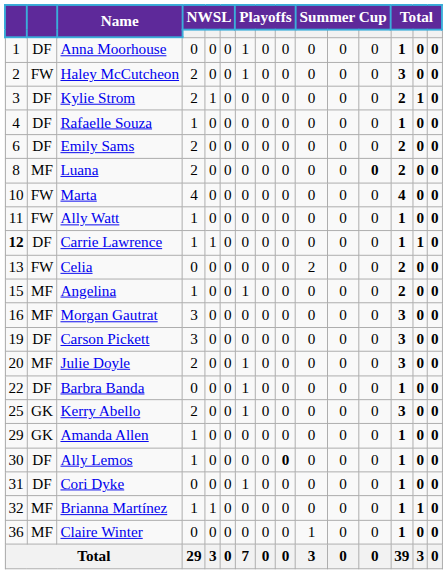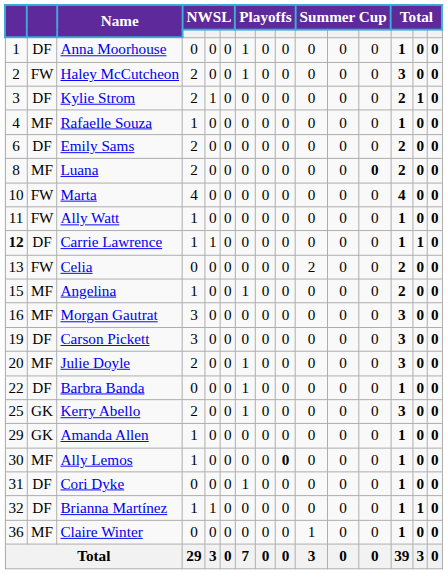 <table class="wikitable sortable" style="text-align:center;">
 <tr>
 <th rowspan="2" style="background:#5E299A; color:white; border:2px solid #3aadd9;"></th>
 <th rowspan="2" style="background:#5E299A; color:white; border:2px solid #3aadd9;"></th>
 <th rowspan="2" style="background:#5E299A; color:white; border:2px solid #3aadd9;">Name</th>
 <th colspan="3" style="background:#5E299A; color:white; border:2px solid #3aadd9;">NWSL</th>
 <th colspan="3" style="background:#5E299A; color:white; border:2px solid #3aadd9;">Playoffs</th>
 <th colspan="3" style="background:#5E299A; color:white; border:2px solid #3aadd9;">Summer Cup</th>
 <th colspan="3" style="background:#5E299A; color:white; border:2px solid #3aadd9;">Total</th>
 </tr>
 <tr>
 <th></th>
 <th></th>
 <th></th>
 <th></th>
 <th></th>
 <th></th>
 <th></th>
 <th></th>
 <th></th>
 <th></th>
 <th></th>
 <th></th>
 </tr>
 <tr>
 <td>1</td>
 <td>DF</td>
 <td align="left"> <a href='#'>Anna Moorhouse</a></td>
 <td>0</td>
 <td>0</td>
 <td>0</td>
 <td>1</td>
 <td>0</td>
 <td>0</td>
 <td>0</td>
 <td>0</td>
 <td>0</td>
 <td><strong>1</strong></td>
 <td><strong>0</strong></td>
 <td><strong>0</strong></td>
 </tr>
 <tr>
 <td>2</td>
 <td>FW</td>
 <td align="left"> <a href='#'>Haley McCutcheon</a></td>
 <td>2</td>
 <td>0</td>
 <td>0</td>
 <td>1</td>
 <td>0</td>
 <td>0</td>
 <td>0</td>
 <td>0</td>
 <td>0</td>
 <td><strong>3</strong></td>
 <td><strong>0</strong></td>
 <td><strong>0</strong></td>
 </tr>
 <tr>
 <td>3</td>
 <td>DF</td>
 <td align="left"> <a href='#'>Kylie Strom</a></td>
 <td>2</td>
 <td>1</td>
 <td>0</td>
 <td>0</td>
 <td>0</td>
 <td>0</td>
 <td>0</td>
 <td>0</td>
 <td>0</td>
 <td><strong>2</strong></td>
 <td><strong>1</strong></td>
 <td><strong>0</strong></td>
 </tr>
 <tr>
 <td>4</td>
-<td>DF</td>
+<td>MF</td>
 <td align="left"> <a href='#'>Rafaelle Souza</a></td>
 <td>1</td>
 <td>0</td>
 <td>0</td>
 <td>0</td>
 <td>0</td>
 <td>0</td>
 <td>0</td>
 <td>0</td>
 <td>0</td>
 <td><strong>1</strong></td>
 <td><strong>0</strong></td>
 <td><strong>0</strong></td>
 </tr>
 <tr>
 <td>6</td>
 <td>DF</td>
 <td align="left"> <a href='#'>Emily Sams</a></td>
 <td>2</td>
 <td>0</td>
 <td>0</td>
 <td>0</td>
 <td>0</td>
 <td>0</td>
 <td>0</td>
 <td>0</td>
 <td>0</td>
 <td><strong>2</strong></td>
 <td><strong>0</strong></td>
 <td><strong>0</strong></td>
 </tr>
 <tr>
 <td>8</td>
 <td>MF</td>
 <td align="left"> <a href='#'>Luana</a></td>
 <td>2</td>
 <td>0</td>
 <td>0</td>
 <td>0</td>
 <td>0</td>
 <td>0</td>
 <td>0</td>
 <td>0</td>
 <td><strong>0</strong></td>
 <td><strong>2</strong></td>
 <td><strong>0</strong></td>
 <td><strong>0</strong></td>
 </tr>
 <tr>
 <td>10</td>
 <td>FW</td>
 <td align="left"> <a href='#'>Marta</a></td>
 <td>4</td>
 <td>0</td>
 <td>0</td>
 <td>0</td>
 <td>0</td>
 <td>0</td>
 <td>0</td>
 <td>0</td>
 <td>0</td>
 <td><strong>4</strong></td>
 <td><strong>0</strong></td>
 <td><strong>0</strong></td>
 </tr>
 <tr>
 <td>11</td>
 <td>FW</td>
 <td align="left"> <a href='#'>Ally Watt</a></td>
 <td>1</td>
 <td>0</td>
 <td>0</td>
 <td>0</td>
 <td>0</td>
 <td>0</td>
 <td>0</td>
 <td>0</td>
 <td>0</td>
 <td><strong>1</strong></td>
 <td><strong>0</strong></td>
 <td><strong>0</strong></td>
 </tr>
 <tr>
 <td><strong>12</strong></td>
 <td>DF</td>
 <td align="left"> <a href='#'>Carrie Lawrence</a></td>
 <td>1</td>
 <td>1</td>
 <td>0</td>
 <td>0</td>
 <td>0</td>
 <td>0</td>
 <td>0</td>
 <td>0</td>
 <td>0</td>
 <td><strong>1</strong></td>
 <td><strong>1</strong></td>
 <td><strong>0</strong></td>
 </tr>
 <tr>
 <td>13</td>
 <td>FW</td>
 <td align="left"> <a href='#'>Celia</a></td>
 <td>0</td>
 <td>0</td>
 <td>0</td>
 <td>0</td>
 <td>0</td>
 <td>0</td>
 <td>2</td>
 <td>0</td>
 <td>0</td>
 <td><strong>2</strong></td>
 <td><strong>0</strong></td>
 <td><strong>0</strong></td>
 </tr>
 <tr>
 <td>15</td>
 <td>MF</td>
 <td align="left"> <a href='#'>Angelina</a></td>
 <td>1</td>
 <td>0</td>
 <td>0</td>
 <td>1</td>
 <td>0</td>
 <td>0</td>
 <td>0</td>
 <td>0</td>
 <td>0</td>
 <td><strong>2</strong></td>
 <td><strong>0</strong></td>
 <td><strong>0</strong></td>
 </tr>
 <tr>
 <td>16</td>
 <td>MF</td>
 <td align="left"> <a href='#'>Morgan Gautrat</a></td>
 <td>3</td>
 <td>0</td>
 <td>0</td>
 <td>0</td>
 <td>0</td>
 <td>0</td>
 <td>0</td>
 <td>0</td>
 <td>0</td>
 <td><strong>3</strong></td>
 <td><strong>0</strong></td>
 <td><strong>0</strong></td>
 </tr>
 <tr>
 <td>19</td>
 <td>DF</td>
 <td align="left"> <a href='#'>Carson Pickett</a></td>
 <td>3</td>
 <td>0</td>
 <td>0</td>
 <td>0</td>
 <td>0</td>
 <td>0</td>
 <td>0</td>
 <td>0</td>
 <td>0</td>
 <td><strong>3</strong></td>
 <td><strong>0</strong></td>
 <td><strong>0</strong></td>
 </tr>
 <tr>
 <td>20</td>
 <td>MF</td>
 <td align="left"> <a href='#'>Julie Doyle</a></td>
 <td>2</td>
 <td>0</td>
 <td>0</td>
 <td>1</td>
 <td>0</td>
 <td>0</td>
 <td>0</td>
 <td>0</td>
 <td>0</td>
 <td><strong>3</strong></td>
 <td><strong>0</strong></td>
 <td><strong>0</strong></td>
 </tr>
 <tr>
 <td>22</td>
 <td>DF</td>
 <td align="left"> <a href='#'>Barbra Banda</a></td>
 <td>0</td>
 <td>0</td>
 <td>0</td>
 <td>1</td>
 <td>0</td>
 <td>0</td>
 <td>0</td>
 <td>0</td>
 <td>0</td>
 <td><strong>1</strong></td>
 <td><strong>0</strong></td>
 <td><strong>0</strong></td>
 </tr>
 <tr>
 <td>25</td>
 <td>GK</td>
 <td align="left"> <a href='#'>Kerry Abello</a></td>
 <td>2</td>
 <td>0</td>
 <td>0</td>
 <td>1</td>
 <td>0</td>
 <td>0</td>
 <td>0</td>
 <td>0</td>
 <td>0</td>
 <td><strong>3</strong></td>
 <td><strong>0</strong></td>
 <td><strong>0</strong></td>
 </tr>
 <tr>
 <td>29</td>
 <td>GK</td>
 <td align="left"> <a href='#'>Amanda Allen</a></td>
 <td>1</td>
 <td>0</td>
 <td>0</td>
 <td>0</td>
 <td>0</td>
 <td>0</td>
 <td>0</td>
 <td>0</td>
 <td>0</td>
 <td><strong>1</strong></td>
 <td><strong>0</strong></td>
 <td><strong>0</strong></td>
 </tr>
 <tr>
 <td>30</td>
-<td>DF</td>
+<td>MF</td>
 <td align="left"> <a href='#'>Ally Lemos</a></td>
 <td>1</td>
 <td>0</td>
 <td>0</td>
 <td>0</td>
 <td>0</td>
 <td><strong>0</strong></td>
 <td>0</td>
 <td>0</td>
 <td>0</td>
 <td><strong>1</strong></td>
 <td><strong>0</strong></td>
 <td><strong>0</strong></td>
 </tr>
 <tr>
 <td>31</td>
 <td>DF</td>
 <td align="left"> <a href='#'>Cori Dyke</a></td>
 <td>0</td>
 <td>0</td>
 <td>0</td>
 <td>1</td>
 <td>0</td>
 <td>0</td>
 <td>0</td>
 <td>0</td>
 <td>0</td>
 <td><strong>1</strong></td>
 <td><strong>0</strong></td>
 <td><strong>0</strong></td>
 </tr>
 <tr>
 <td>32</td>
-<td>MF</td>
+<td>DF</td>
 <td align="left"> <a href='#'>Brianna Martínez</a></td>
 <td>1</td>
 <td>1</td>
 <td>0</td>
 <td>0</td>
 <td>0</td>
 <td>0</td>
 <td>0</td>
 <td>0</td>
 <td>0</td>
 <td><strong>1</strong></td>
 <td><strong>1</strong></td>
 <td><strong>0</strong></td>
 </tr>
 <tr>
 <td>36</td>
 <td>MF</td>
 <td align="left"> <a href='#'>Claire Winter</a></td>
 <td>0</td>
 <td>0</td>
 <td>0</td>
 <td>0</td>
 <td>0</td>
 <td>0</td>
 <td>1</td>
 <td>0</td>
 <td>0</td>
 <td><strong>1</strong></td>
 <td><strong>0</strong></td>
 <td><strong>0</strong></td>
 </tr>
 <tr>
 <th colspan="3">Total</th>
 <th>29</th>
 <th>3</th>
 <th>0</th>
 <th>7</th>
 <th>0</th>
 <th>0</th>
 <th>3</th>
 <th>0</th>
 <th>0</th>
 <th>39</th>
 <th>3</th>
 <th>0</th>
 </tr>
 </table>
